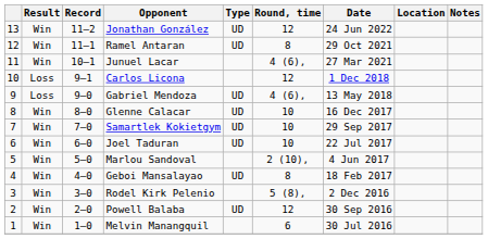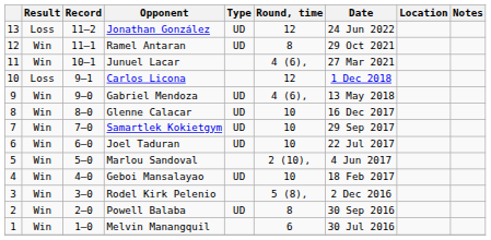 <table class="wikitable" style="text-align:center">
 <tr>
 <th></th>
 <th>Result</th>
 <th>Record</th>
 <th>Opponent</th>
 <th>Type</th>
 <th>Round, time</th>
 <th>Date</th>
 <th>Location</th>
 <th>Notes</th>
 </tr>
 <tr>
 <td>13</td>
-<td>Win</td>
+<td>Loss</td>
 <td>11–2</td>
 <td align=left><a href='#'>Jonathan González</a></td>
 <td>UD</td>
 <td>12</td>
 <td>24 Jun 2022</td>
 <td align=left></td>
 <td align=left></td>
 </tr>
 <tr>
 <td>12</td>
 <td>Win</td>
 <td>11–1</td>
 <td style="text-align:left;">Ramel Antaran</td>
 <td>UD</td>
 <td>8</td>
 <td>29 Oct 2021</td>
 <td style="text-align:left;"></td>
 <td></td>
 </tr>
 <tr>
 <td>11</td>
 <td>Win</td>
 <td>10–1</td>
 <td style="text-align:left;">Junuel Lacar</td>
 <td></td>
 <td>4 (6), </td>
 <td>27 Mar 2021</td>
 <td style="text-align:left;"></td>
 <td></td>
 </tr>
 <tr>
 <td>10</td>
 <td>Loss</td>
 <td>9–1</td>
 <td style="text-align:left;"><a href='#'>Carlos Licona</a></td>
 <td></td>
 <td>12</td>
 <td><a href='#'>1 Dec 2018</a></td>
 <td style="text-align:left;"></td>
 <td style="text-align:left;"></td>
 </tr>
 <tr>
 <td>9</td>
-<td>Loss</td>
+<td>Win</td>
 <td>9–0</td>
 <td style="text-align:left;">Gabriel Mendoza</td>
 <td>UD</td>
 <td>4 (6), </td>
 <td>13 May 2018</td>
 <td style="text-align:left;"></td>
 <td></td>
 </tr>
 <tr>
 <td>8</td>
 <td>Win</td>
 <td>8–0</td>
 <td style="text-align:left;">Glenne Calacar</td>
 <td>UD</td>
 <td>10</td>
 <td>16 Dec 2017</td>
 <td style="text-align:left;"></td>
 <td></td>
 </tr>
 <tr>
 <td>7</td>
 <td>Win</td>
 <td>7–0</td>
 <td style="text-align:left;"><a href='#'>Samartlek Kokietgym</a></td>
 <td>UD</td>
 <td>10</td>
 <td>29 Sep 2017</td>
 <td style="text-align:left;"></td>
 <td style="text-align:left;"></td>
 </tr>
 <tr>
 <td>6</td>
 <td>Win</td>
 <td>6–0</td>
 <td style="text-align:left;">Joel Taduran</td>
 <td>UD</td>
 <td>10</td>
 <td>22 Jul 2017</td>
 <td style="text-align:left;"></td>
 <td></td>
 </tr>
 <tr>
 <td>5</td>
 <td>Win</td>
 <td>5–0</td>
 <td style="text-align:left;">Marlou Sandoval</td>
 <td></td>
 <td>2 (10), </td>
 <td>4 Jun 2017</td>
 <td style="text-align:left;"></td>
 <td></td>
 </tr>
 <tr>
 <td>4</td>
 <td>Win</td>
 <td>4–0</td>
 <td style="text-align:left;">Geboi Mansalayao</td>
 <td>UD</td>
-<td>8</td>
+<td>10</td>
 <td>18 Feb 2017</td>
 <td style="text-align:left;"></td>
 <td></td>
 </tr>
 <tr>
 <td>3</td>
 <td>Win</td>
 <td>3–0</td>
 <td style="text-align:left;">Rodel Kirk Pelenio</td>
 <td></td>
 <td>5 (8), </td>
 <td>2 Dec 2016</td>
 <td style="text-align:left;"></td>
 <td style="text-align:left;"></td>
 </tr>
 <tr>
 <td>2</td>
 <td>Win</td>
 <td>2–0</td>
 <td style="text-align:left;">Powell Balaba</td>
 <td>UD</td>
-<td>12</td>
+<td>8</td>
 <td>30 Sep 2016</td>
 <td style="text-align:left;"></td>
 <td></td>
 </tr>
 <tr>
 <td>1</td>
 <td>Win</td>
 <td>1–0</td>
 <td style="text-align:left;">Melvin Manangquil</td>
 <td></td>
 <td>6</td>
 <td>30 Jul 2016</td>
 <td style="text-align:left;"></td>
 <td></td>
 </tr>
 <tr>
 </tr>
 </table>
